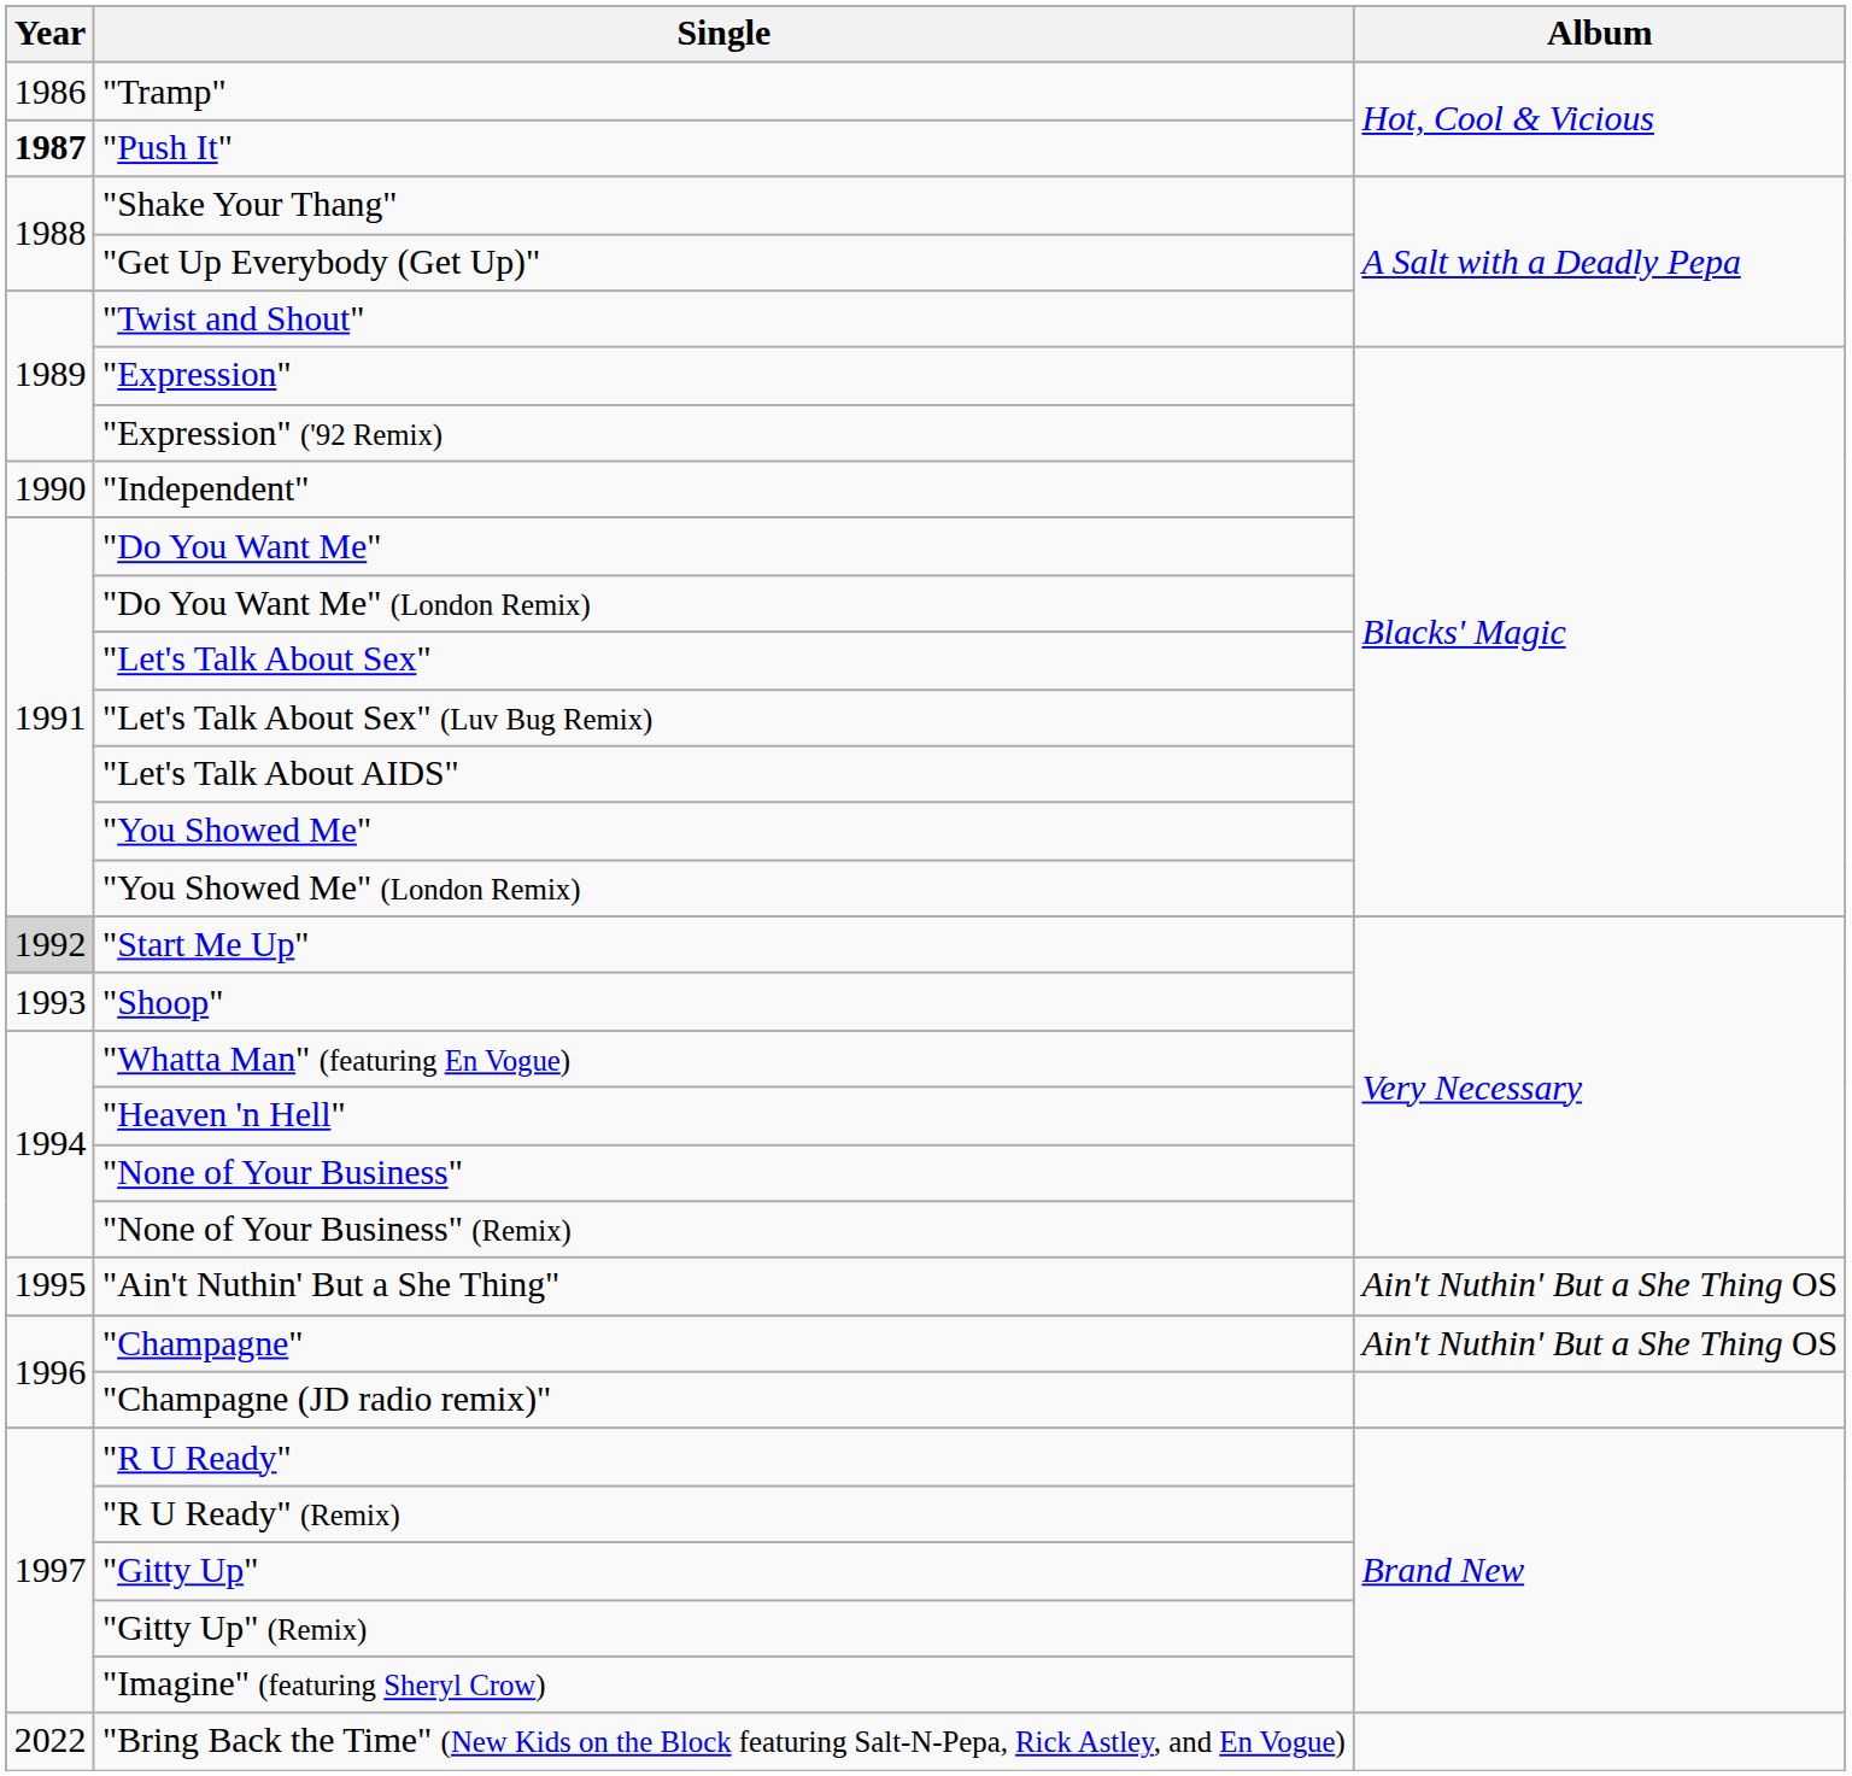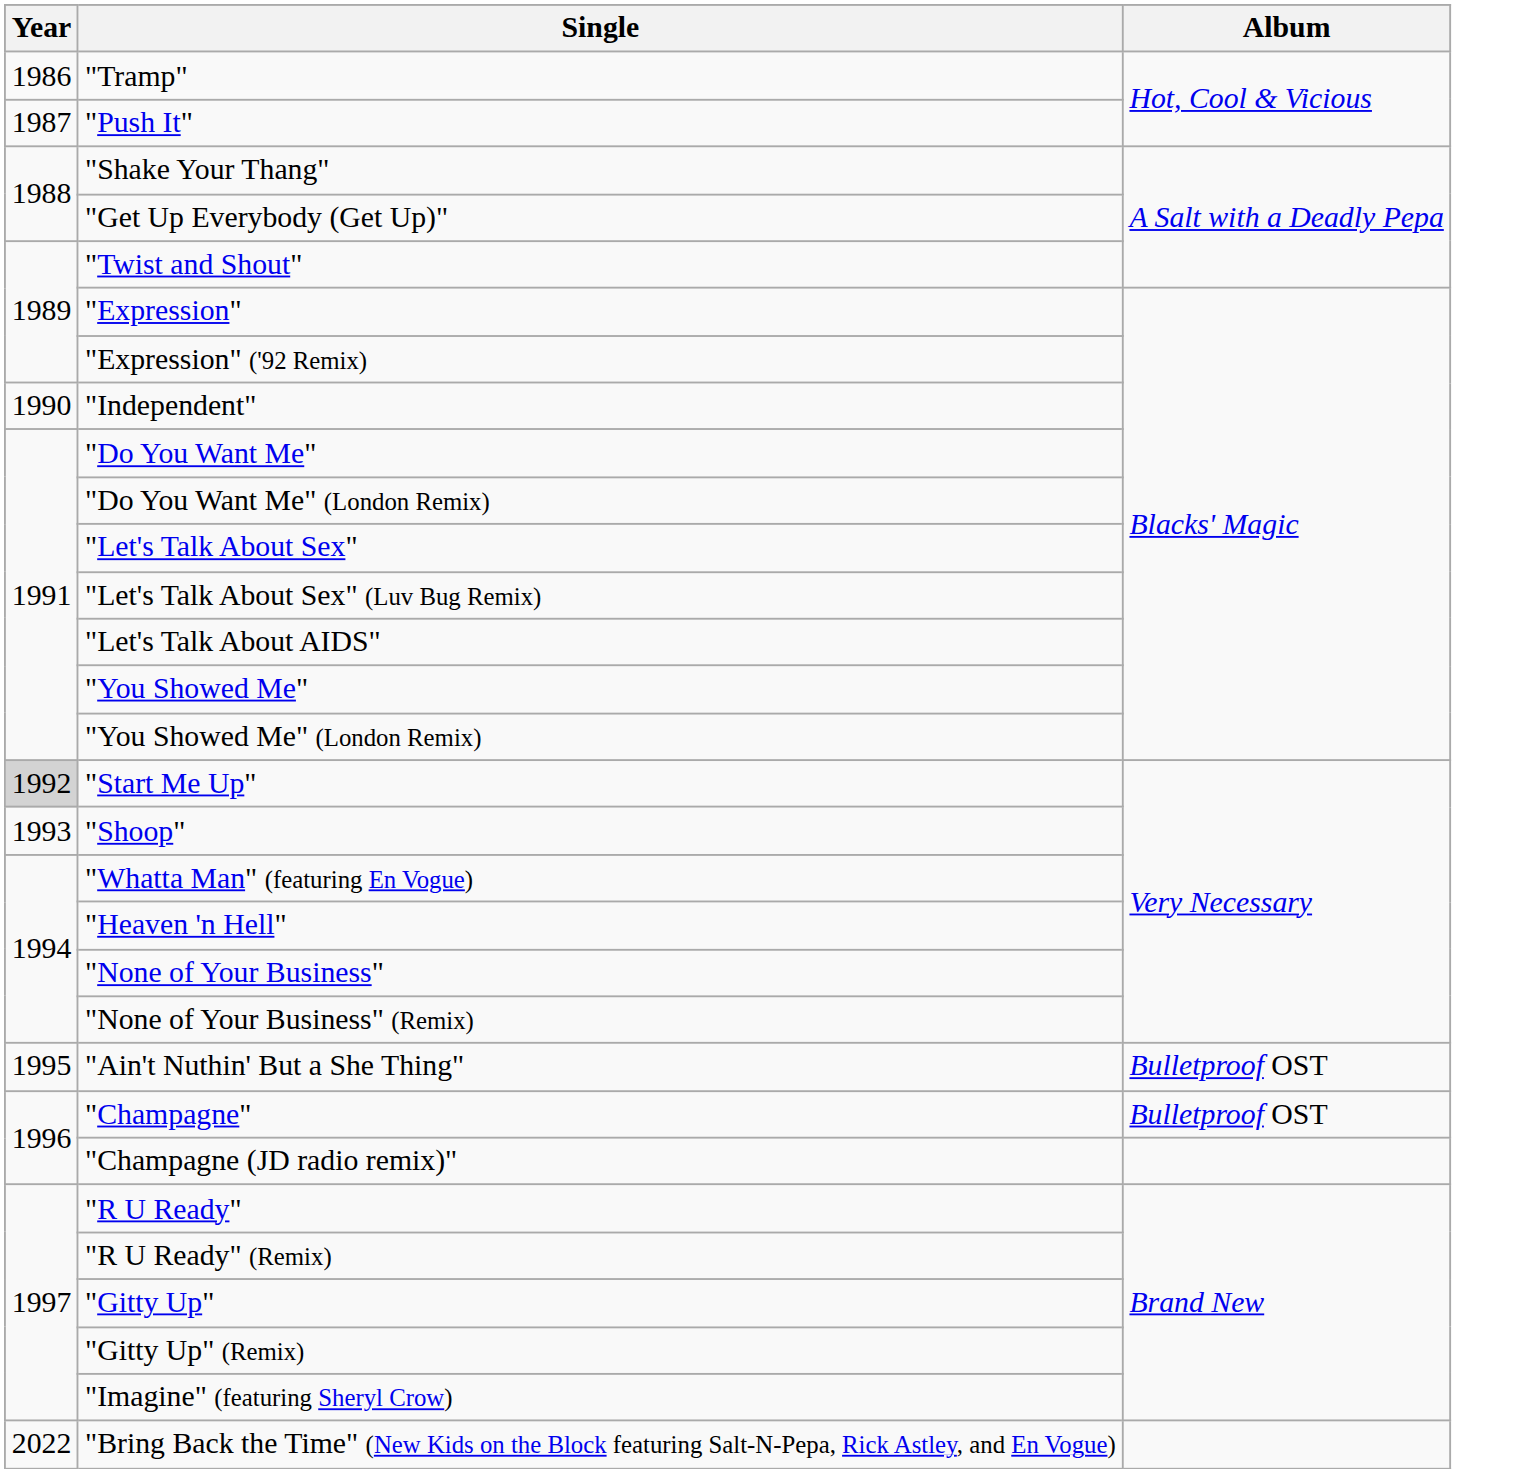 <table class="wikitable">
 <tr>
 <th rowspan="1">Year</th>
 <th rowspan="1">Single</th>
 <th rowspan="1">Album</th>
 </tr>
 <tr>
 <td rowspan="1">1986</td>
 <td>"Tramp"</td>
 <td rowspan="2"><em><a href='#'>Hot, Cool & Vicious</a></em></td>
 </tr>
 <tr>
-<td rowspan="1"><strong>1987</strong></td>
+<td rowspan="1">1987</td>
 <td>"<a href='#'>Push It</a>"</td>
 </tr>
 <tr>
 <td rowspan="2">1988</td>
 <td>"Shake Your Thang"</td>
 <td rowspan="3"><em><a href='#'>A Salt with a Deadly Pepa</a></em></td>
 </tr>
 <tr>
 <td>"Get Up Everybody (Get Up)"</td>
 </tr>
 <tr>
 <td rowspan="3">1989</td>
 <td>"<a href='#'>Twist and Shout</a>"</td>
 </tr>
 <tr>
 <td>"<a href='#'>Expression</a>"</td>
 <td rowspan="10"><em><a href='#'>Blacks' Magic</a></em></td>
 </tr>
 <tr>
 <td>"Expression" <small>('92 Remix)</small></td>
 </tr>
 <tr>
 <td>1990</td>
 <td>"Independent"</td>
 </tr>
 <tr>
 <td rowspan="7">1991</td>
 <td>"<a href='#'>Do You Want Me</a>"</td>
 </tr>
 <tr>
 <td>"Do You Want Me" <small>(London Remix)</small></td>
 </tr>
 <tr>
 <td>"<a href='#'>Let's Talk About Sex</a>"</td>
 </tr>
 <tr>
 <td>"Let's Talk About Sex" <small>(Luv Bug Remix)</small></td>
 </tr>
 <tr>
 <td>"Let's Talk About AIDS"</td>
 </tr>
 <tr>
 <td>"<a href='#'>You Showed Me</a>"</td>
 </tr>
 <tr>
 <td>"You Showed Me" <small>(London Remix)</small></td>
 </tr>
 <tr>
 <td style="background: lightgrey;">1992</td>
 <td>"<a href='#'>Start Me Up</a>"</td>
 <td rowspan="6"><em><a href='#'>Very Necessary</a></em></td>
 </tr>
 <tr>
 <td>1993</td>
 <td>"<a href='#'>Shoop</a>"</td>
 </tr>
 <tr>
 <td rowspan="4">1994</td>
 <td>"<a href='#'>Whatta Man</a>" <small>(featuring <a href='#'>En Vogue</a>)</small></td>
 </tr>
 <tr>
 <td>"<a href='#'>Heaven 'n Hell</a>"</td>
 </tr>
 <tr>
 <td>"<a href='#'>None of Your Business</a>"</td>
 </tr>
 <tr>
 <td>"None of Your Business" <small>(Remix)</small></td>
 </tr>
 <tr>
 <td>1995</td>
 <td>"Ain't Nuthin' But a She Thing"</td>
-<td><em>Ain't Nuthin' But a She Thing</em> OS</td>
+<td><em><a href='#'>Bulletproof</a></em> OST</td>
 </tr>
 <tr>
 <td rowspan="2">1996</td>
 <td>"<a href='#'>Champagne</a>"</td>
-<td><em>Ain't Nuthin' But a She Thing</em> OS</td>
+<td><em><a href='#'>Bulletproof</a></em> OST</td>
 </tr>
 <tr>
 <td>"Champagne (JD radio remix)"</td>
 <td></td>
 </tr>
 <tr>
 <td rowspan="5">1997</td>
 <td>"<a href='#'>R U Ready</a>"</td>
 <td rowspan="5"><em><a href='#'>Brand New</a></em></td>
 </tr>
 <tr>
 <td>"R U Ready" <small>(Remix)</small></td>
 </tr>
 <tr>
 <td>"<a href='#'>Gitty Up</a>"</td>
 </tr>
 <tr>
 <td>"Gitty Up" <small>(Remix)</small></td>
 </tr>
 <tr>
 <td>"Imagine" <small>(featuring <a href='#'>Sheryl Crow</a>)</small></td>
 </tr>
 <tr>
 <td rowspan= "1">2022</td>
 <td>"Bring Back the Time" <small>(<a href='#'>New Kids on the Block</a> featuring Salt-N-Pepa, <a href='#'>Rick Astley</a>, and <a href='#'>En Vogue</a>)</small></td>
 <td></td>
 </tr>
 </table>
